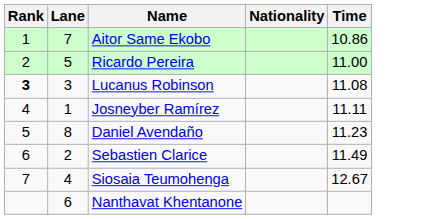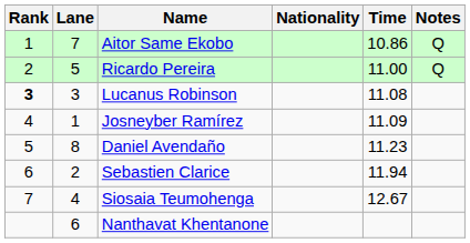 <table class="wikitable sortable" style="text-align:center">
 <tr>
 <th>Rank</th>
 <th>Lane</th>
 <th>Name</th>
 <th>Nationality</th>
 <th>Time</th>
+<th>Notes</th>
 </tr>
 <tr bgcolor=ccffcc>
 <td>1</td>
 <td>7</td>
 <td align=left><a href='#'>Aitor Same Ekobo</a></td>
 <td align=left></td>
 <td>10.86</td>
+<td>Q</td>
 </tr>
 <tr bgcolor=ccffcc>
 <td>2</td>
 <td>5</td>
 <td align=left><a href='#'>Ricardo Pereira</a></td>
 <td align=left></td>
 <td>11.00</td>
+<td>Q</td>
 </tr>
 <tr>
 <td><strong>3</strong></td>
 <td>3</td>
 <td align=left><a href='#'>Lucanus Robinson</a></td>
 <td align=left></td>
 <td>11.08</td>
+<td></td>
 </tr>
 <tr>
 <td>4</td>
 <td>1</td>
 <td align=left><a href='#'>Josneyber Ramírez</a></td>
 <td align=left></td>
-<td>11.11</td>
+<td>11.09</td>
+<td></td>
 </tr>
 <tr>
 <td>5</td>
 <td>8</td>
 <td align=left><a href='#'>Daniel Avendaño</a></td>
 <td align=left></td>
 <td>11.23</td>
+<td></td>
 </tr>
 <tr>
 <td>6</td>
 <td>2</td>
 <td align=left><a href='#'>Sebastien Clarice</a></td>
 <td align=left></td>
-<td>11.49</td>
+<td>11.94</td>
+<td></td>
 </tr>
 <tr>
 <td>7</td>
 <td>4</td>
 <td align=left><a href='#'>Siosaia Teumohenga</a></td>
 <td align=left></td>
 <td>12.67</td>
+<td></td>
 </tr>
 <tr>
 <td></td>
 <td>6</td>
 <td align=left><a href='#'>Nanthavat Khentanone</a></td>
 <td align=left></td>
 <td></td>
+<td></td>
 </tr>
 </table>
